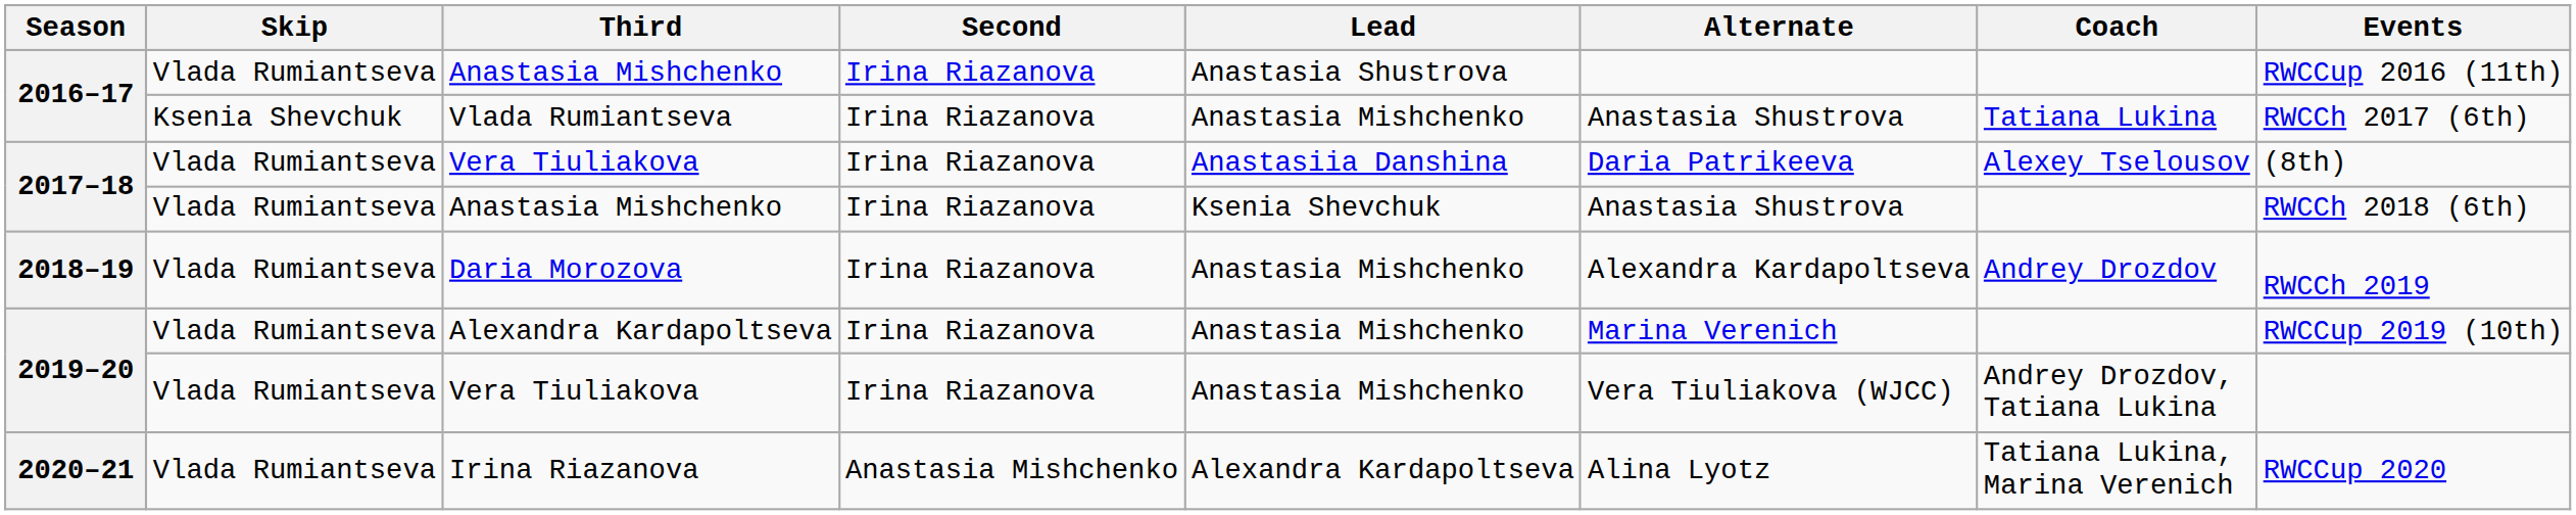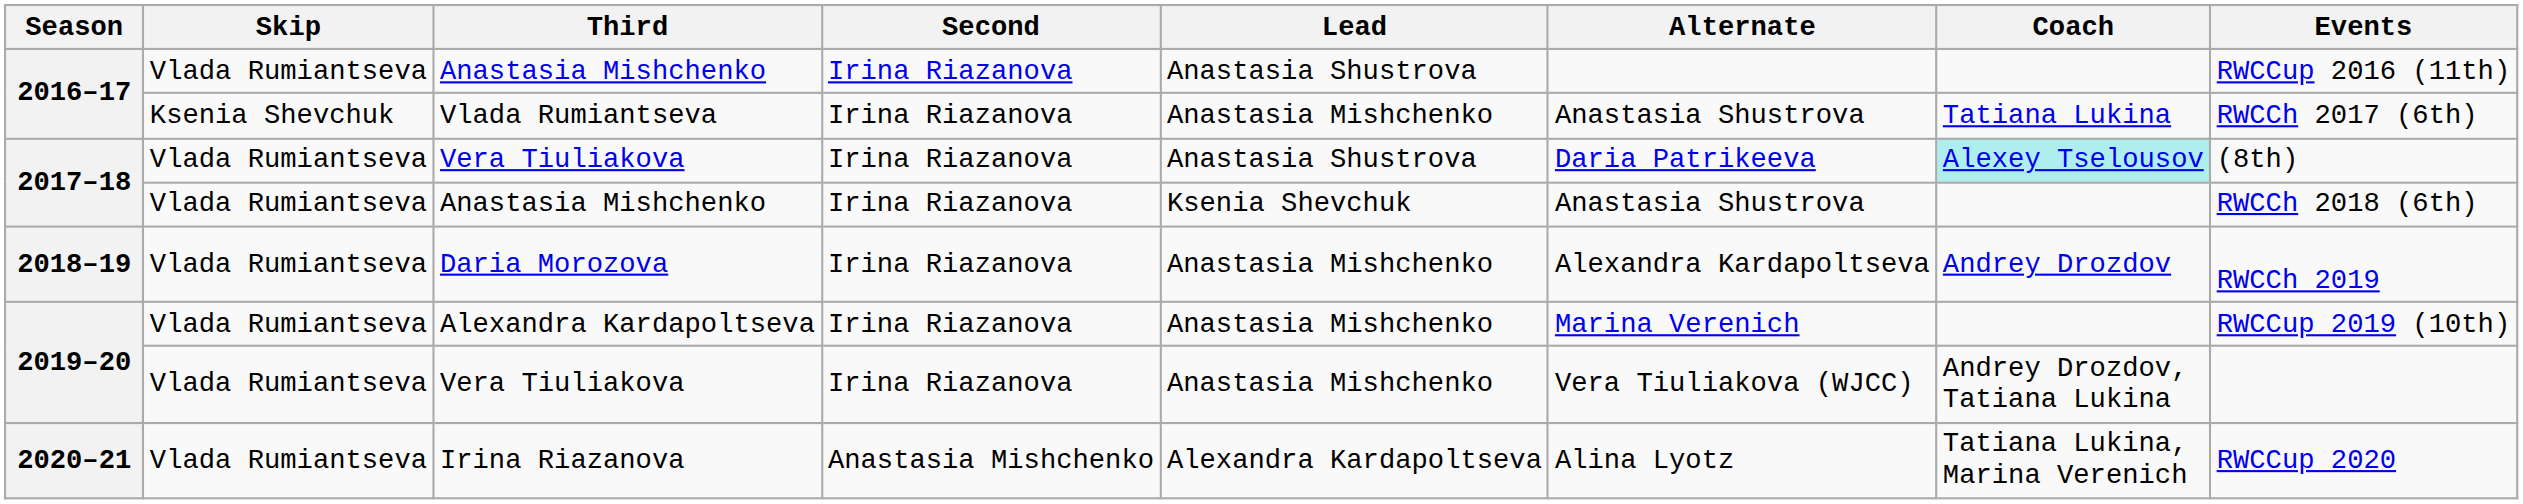 <table class="wikitable">
 <tr>
 <th scope="col" width=60>Season</th>
 <th scope="col">Skip</th>
 <th scope="col">Third</th>
 <th scope="col">Second</th>
 <th scope="col">Lead</th>
 <th scope="col">Alternate</th>
 <th scope="col">Coach</th>
 <th scope="col">Events</th>
 </tr>
 <tr>
 <th scope="row" rowspan=2>2016–17</th>
 <td>Vlada Rumiantseva</td>
 <td><a href='#'>Anastasia Mishchenko</a></td>
 <td><a href='#'>Irina Riazanova</a></td>
 <td>Anastasia Shustrova</td>
 <td></td>
 <td></td>
 <td><a href='#'>RWCCup</a> 2016 (11th)</td>
 </tr>
 <tr>
 <td>Ksenia Shevchuk</td>
 <td>Vlada Rumiantseva</td>
 <td>Irina Riazanova</td>
 <td>Anastasia Mishchenko</td>
 <td>Anastasia Shustrova</td>
 <td><a href='#'>Tatiana Lukina</a></td>
 <td><a href='#'>RWCCh</a> 2017 (6th)</td>
 </tr>
 <tr>
 <th scope="row" rowspan=2>2017–18</th>
 <td>Vlada Rumiantseva</td>
 <td><a href='#'>Vera Tiuliakova</a></td>
 <td>Irina Riazanova</td>
-<td><a href='#'>Anastasiia Danshina</a></td>
+<td>Anastasia Shustrova</td>
 <td><a href='#'>Daria Patrikeeva</a></td>
-<td><a href='#'>Alexey Tselousov</a></td>
+<td style="background: paleturquoise;"><a href='#'>Alexey Tselousov</a></td>
 <td> (8th)</td>
 </tr>
 <tr>
 <td>Vlada Rumiantseva</td>
 <td>Anastasia Mishchenko</td>
 <td>Irina Riazanova</td>
 <td>Ksenia Shevchuk</td>
 <td>Anastasia Shustrova</td>
 <td></td>
 <td><a href='#'>RWCCh</a> 2018 (6th)</td>
 </tr>
 <tr>
 <th scope="row">2018–19</th>
 <td>Vlada Rumiantseva</td>
 <td><a href='#'>Daria Morozova</a></td>
 <td>Irina Riazanova</td>
 <td>Anastasia Mishchenko</td>
 <td>Alexandra Kardapoltseva</td>
 <td><a href='#'>Andrey Drozdov</a></td>
 <td> <br><a href='#'>RWCCh 2019</a> </td>
 </tr>
 <tr>
 <th scope="row" rowspan=2>2019–20</th>
 <td>Vlada Rumiantseva</td>
 <td>Alexandra Kardapoltseva</td>
 <td>Irina Riazanova</td>
 <td>Anastasia Mishchenko</td>
 <td><a href='#'>Marina Verenich</a></td>
 <td></td>
 <td><a href='#'>RWCCup 2019</a> (10th)</td>
 </tr>
 <tr>
 <td>Vlada Rumiantseva</td>
 <td>Vera Tiuliakova</td>
 <td>Irina Riazanova</td>
 <td>Anastasia Mishchenko</td>
 <td>Vera Tiuliakova (WJCC)</td>
 <td>Andrey Drozdov,<br>Tatiana Lukina</td>
 <td> </td>
 </tr>
 <tr>
 <th scope="row">2020–21</th>
 <td>Vlada Rumiantseva</td>
 <td>Irina Riazanova</td>
 <td>Anastasia Mishchenko</td>
 <td>Alexandra Kardapoltseva</td>
 <td>Alina Lyotz</td>
 <td>Tatiana Lukina,<br>Marina Verenich</td>
 <td><a href='#'>RWCCup 2020</a> </td>
 </tr>
 </table>
